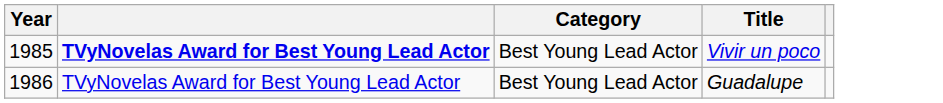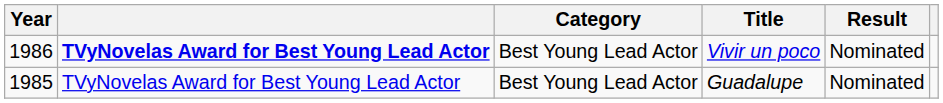 <table class="wikitable">
 <tr>
 <th>Year</th>
 <th></th>
 <th>Category</th>
 <th>Title</th>
+<th>Result</th>
 <th></th>
 </tr>
 <tr>
-<td>1985</td>
+<td>1986</td>
 <td><strong><a href='#'>TVyNovelas Award for Best Young Lead Actor</a></strong></td>
 <td>Best Young Lead Actor</td>
 <td><em><a href='#'>Vivir un poco</a></em></td>
+<td>Nominated</td>
 <td></td>
 </tr>
 <tr>
-<td>1986</td>
+<td>1985</td>
 <td><a href='#'>TVyNovelas Award for Best Young Lead Actor</a></td>
 <td>Best Young Lead Actor</td>
 <td><em>Guadalupe</em></td>
+<td>Nominated</td>
 <td></td>
 </tr>
 </table>
